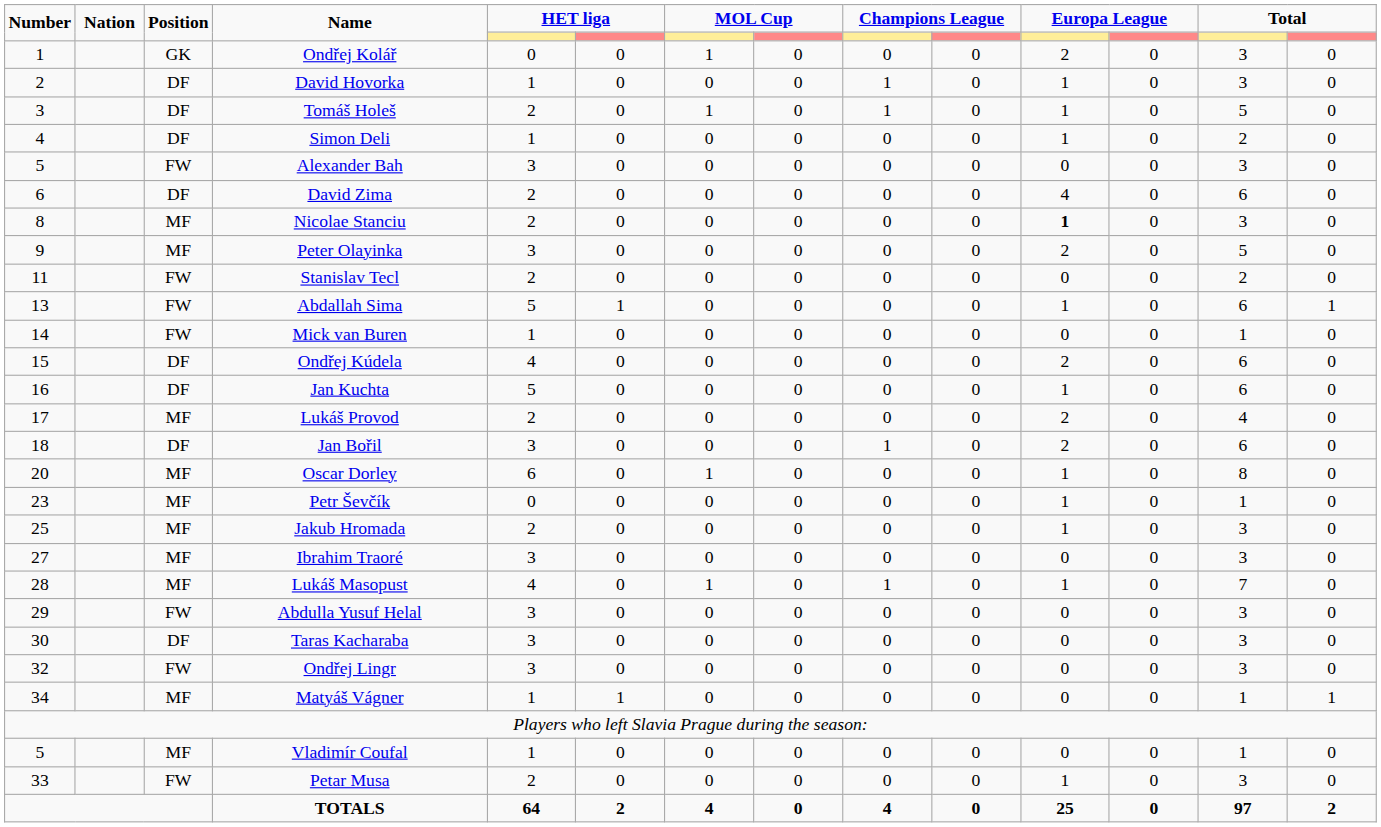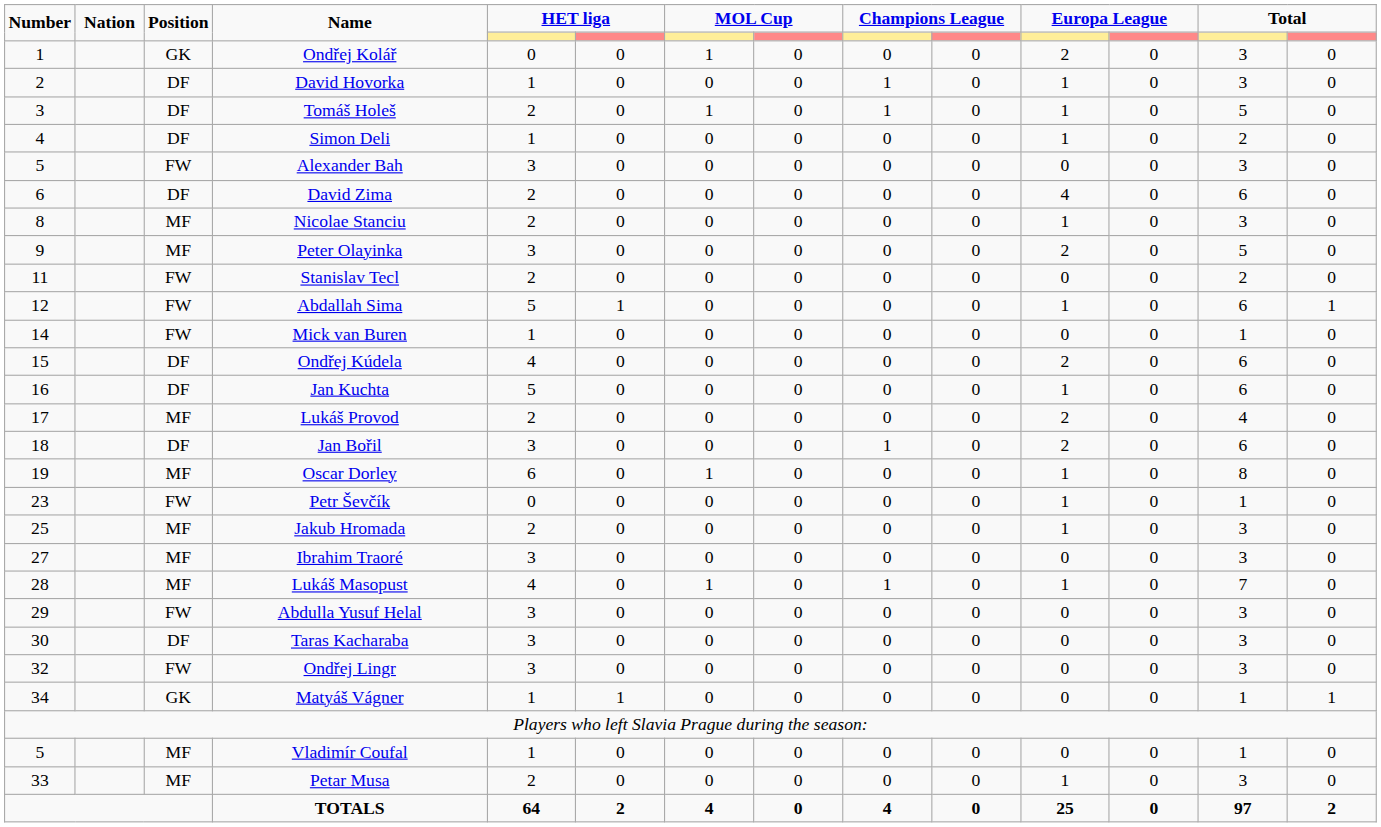 <table class="wikitable" style="text-align:center;">
 <tr>
 <td rowspan="2"  style="width:5%; text-align:center;"><strong>Number</strong></td>
 <td rowspan="2"  style="width:5%; text-align:center;"><strong>Nation</strong></td>
 <td rowspan="2"  style="width:5%; text-align:center;"><strong>Position</strong></td>
 <td rowspan="2"  style="width:20%; text-align:center;"><strong>Name</strong></td>
 <td colspan="2" style="text-align:center;"><strong><a href='#'>HET liga</a></strong></td>
 <td colspan="2" style="text-align:center;"><strong><a href='#'>MOL Cup</a></strong></td>
 <td colspan="2" style="text-align:center;"><strong><a href='#'>Champions League</a></strong></td>
 <td colspan="2" style="text-align:center;"><strong><a href='#'>Europa League</a></strong></td>
 <td colspan="2" style="text-align:center;"><strong>Total</strong></td>
 </tr>
 <tr>
 <th style="width:60px; background:#fe9;"></th>
 <th style="width:60px; background:#ff8888;"></th>
 <th style="width:60px; background:#fe9;"></th>
 <th style="width:60px; background:#ff8888;"></th>
 <th style="width:60px; background:#fe9;"></th>
 <th style="width:60px; background:#ff8888;"></th>
 <th style="width:60px; background:#fe9;"></th>
 <th style="width:60px; background:#ff8888;"></th>
 <th style="width:60px; background:#fe9;"></th>
 <th style="width:60px; background:#ff8888;"></th>
 </tr>
 <tr>
 <td>1</td>
 <td></td>
 <td>GK</td>
 <td><a href='#'>Ondřej Kolář</a></td>
 <td>0</td>
 <td>0</td>
 <td>1</td>
 <td>0</td>
 <td>0</td>
 <td>0</td>
 <td>2</td>
 <td>0</td>
 <td>3</td>
 <td>0</td>
 </tr>
 <tr>
 <td>2</td>
 <td></td>
 <td>DF</td>
 <td><a href='#'>David Hovorka</a></td>
 <td>1</td>
 <td>0</td>
 <td>0</td>
 <td>0</td>
 <td>1</td>
 <td>0</td>
 <td>1</td>
 <td>0</td>
 <td>3</td>
 <td>0</td>
 </tr>
 <tr>
 <td>3</td>
 <td></td>
 <td>DF</td>
 <td><a href='#'>Tomáš Holeš</a></td>
 <td>2</td>
 <td>0</td>
 <td>1</td>
 <td>0</td>
 <td>1</td>
 <td>0</td>
 <td>1</td>
 <td>0</td>
 <td>5</td>
 <td>0</td>
 </tr>
 <tr>
 <td>4</td>
 <td></td>
 <td>DF</td>
 <td><a href='#'>Simon Deli</a></td>
 <td>1</td>
 <td>0</td>
 <td>0</td>
 <td>0</td>
 <td>0</td>
 <td>0</td>
 <td>1</td>
 <td>0</td>
 <td>2</td>
 <td>0</td>
 </tr>
 <tr>
 <td>5</td>
 <td></td>
 <td>FW</td>
 <td><a href='#'>Alexander Bah</a></td>
 <td>3</td>
 <td>0</td>
 <td>0</td>
 <td>0</td>
 <td>0</td>
 <td>0</td>
 <td>0</td>
 <td>0</td>
 <td>3</td>
 <td>0</td>
 </tr>
 <tr>
 <td>6</td>
 <td></td>
 <td>DF</td>
 <td><a href='#'>David Zima</a></td>
 <td>2</td>
 <td>0</td>
 <td>0</td>
 <td>0</td>
 <td>0</td>
 <td>0</td>
 <td>4</td>
 <td>0</td>
 <td>6</td>
 <td>0</td>
 </tr>
 <tr>
 <td>8</td>
 <td></td>
 <td>MF</td>
 <td><a href='#'>Nicolae Stanciu</a></td>
 <td>2</td>
 <td>0</td>
 <td>0</td>
 <td>0</td>
 <td>0</td>
 <td>0</td>
-<td><strong>1</strong></td>
+<td>1</td>
 <td>0</td>
 <td>3</td>
 <td>0</td>
 </tr>
 <tr>
 <td>9</td>
 <td></td>
 <td>MF</td>
 <td><a href='#'>Peter Olayinka</a></td>
 <td>3</td>
 <td>0</td>
 <td>0</td>
 <td>0</td>
 <td>0</td>
 <td>0</td>
 <td>2</td>
 <td>0</td>
 <td>5</td>
 <td>0</td>
 </tr>
 <tr>
 <td>11</td>
 <td></td>
 <td>FW</td>
 <td><a href='#'>Stanislav Tecl</a></td>
 <td>2</td>
 <td>0</td>
 <td>0</td>
 <td>0</td>
 <td>0</td>
 <td>0</td>
 <td>0</td>
 <td>0</td>
 <td>2</td>
 <td>0</td>
 </tr>
 <tr>
-<td>13</td>
+<td>12</td>
 <td></td>
 <td>FW</td>
 <td><a href='#'>Abdallah Sima</a></td>
 <td>5</td>
 <td>1</td>
 <td>0</td>
 <td>0</td>
 <td>0</td>
 <td>0</td>
 <td>1</td>
 <td>0</td>
 <td>6</td>
 <td>1</td>
 </tr>
 <tr>
 <td>14</td>
 <td></td>
 <td>FW</td>
 <td><a href='#'>Mick van Buren</a></td>
 <td>1</td>
 <td>0</td>
 <td>0</td>
 <td>0</td>
 <td>0</td>
 <td>0</td>
 <td>0</td>
 <td>0</td>
 <td>1</td>
 <td>0</td>
 </tr>
 <tr>
 <td>15</td>
 <td></td>
 <td>DF</td>
 <td><a href='#'>Ondřej Kúdela</a></td>
 <td>4</td>
 <td>0</td>
 <td>0</td>
 <td>0</td>
 <td>0</td>
 <td>0</td>
 <td>2</td>
 <td>0</td>
 <td>6</td>
 <td>0</td>
 </tr>
 <tr>
 <td>16</td>
 <td></td>
 <td>DF</td>
 <td><a href='#'>Jan Kuchta</a></td>
 <td>5</td>
 <td>0</td>
 <td>0</td>
 <td>0</td>
 <td>0</td>
 <td>0</td>
 <td>1</td>
 <td>0</td>
 <td>6</td>
 <td>0</td>
 </tr>
 <tr>
 <td>17</td>
 <td></td>
 <td>MF</td>
 <td><a href='#'>Lukáš Provod</a></td>
 <td>2</td>
 <td>0</td>
 <td>0</td>
 <td>0</td>
 <td>0</td>
 <td>0</td>
 <td>2</td>
 <td>0</td>
 <td>4</td>
 <td>0</td>
 </tr>
 <tr>
 <td>18</td>
 <td></td>
 <td>DF</td>
 <td><a href='#'>Jan Bořil</a></td>
 <td>3</td>
 <td>0</td>
 <td>0</td>
 <td>0</td>
 <td>1</td>
 <td>0</td>
 <td>2</td>
 <td>0</td>
 <td>6</td>
 <td>0</td>
 </tr>
 <tr>
-<td>20</td>
+<td>19</td>
 <td></td>
 <td>MF</td>
 <td><a href='#'>Oscar Dorley</a></td>
 <td>6</td>
 <td>0</td>
 <td>1</td>
 <td>0</td>
 <td>0</td>
 <td>0</td>
 <td>1</td>
 <td>0</td>
 <td>8</td>
 <td>0</td>
 </tr>
 <tr>
 <td>23</td>
 <td></td>
-<td>MF</td>
+<td>FW</td>
 <td><a href='#'>Petr Ševčík</a></td>
 <td>0</td>
 <td>0</td>
 <td>0</td>
 <td>0</td>
 <td>0</td>
 <td>0</td>
 <td>1</td>
 <td>0</td>
 <td>1</td>
 <td>0</td>
 </tr>
 <tr>
 <td>25</td>
 <td></td>
 <td>MF</td>
 <td><a href='#'>Jakub Hromada</a></td>
 <td>2</td>
 <td>0</td>
 <td>0</td>
 <td>0</td>
 <td>0</td>
 <td>0</td>
 <td>1</td>
 <td>0</td>
 <td>3</td>
 <td>0</td>
 </tr>
 <tr>
 <td>27</td>
 <td></td>
 <td>MF</td>
 <td><a href='#'>Ibrahim Traoré</a></td>
 <td>3</td>
 <td>0</td>
 <td>0</td>
 <td>0</td>
 <td>0</td>
 <td>0</td>
 <td>0</td>
 <td>0</td>
 <td>3</td>
 <td>0</td>
 </tr>
 <tr>
 <td>28</td>
 <td></td>
 <td>MF</td>
 <td><a href='#'>Lukáš Masopust</a></td>
 <td>4</td>
 <td>0</td>
 <td>1</td>
 <td>0</td>
 <td>1</td>
 <td>0</td>
 <td>1</td>
 <td>0</td>
 <td>7</td>
 <td>0</td>
 </tr>
 <tr>
 <td>29</td>
 <td></td>
 <td>FW</td>
 <td><a href='#'>Abdulla Yusuf Helal</a></td>
 <td>3</td>
 <td>0</td>
 <td>0</td>
 <td>0</td>
 <td>0</td>
 <td>0</td>
 <td>0</td>
 <td>0</td>
 <td>3</td>
 <td>0</td>
 </tr>
 <tr>
 <td>30</td>
 <td></td>
 <td>DF</td>
 <td><a href='#'>Taras Kacharaba</a></td>
 <td>3</td>
 <td>0</td>
 <td>0</td>
 <td>0</td>
 <td>0</td>
 <td>0</td>
 <td>0</td>
 <td>0</td>
 <td>3</td>
 <td>0</td>
 </tr>
 <tr>
 <td>32</td>
 <td></td>
 <td>FW</td>
 <td><a href='#'>Ondřej Lingr</a></td>
 <td>3</td>
 <td>0</td>
 <td>0</td>
 <td>0</td>
 <td>0</td>
 <td>0</td>
 <td>0</td>
 <td>0</td>
 <td>3</td>
 <td>0</td>
 </tr>
 <tr>
 <td>34</td>
 <td></td>
-<td>MF</td>
+<td>GK</td>
 <td><a href='#'>Matyáš Vágner</a></td>
 <td>1</td>
 <td>1</td>
 <td>0</td>
 <td>0</td>
 <td>0</td>
 <td>0</td>
 <td>0</td>
 <td>0</td>
 <td>1</td>
 <td>1</td>
 </tr>
 <tr>
 <td colspan="14"><em>Players who left Slavia Prague during the season:</em></td>
 </tr>
 <tr>
 <td>5</td>
 <td></td>
 <td>MF</td>
 <td><a href='#'>Vladimír Coufal</a></td>
 <td>1</td>
 <td>0</td>
 <td>0</td>
 <td>0</td>
 <td>0</td>
 <td>0</td>
 <td>0</td>
 <td>0</td>
 <td>1</td>
 <td>0</td>
 </tr>
 <tr>
 <td>33</td>
 <td></td>
-<td>FW</td>
+<td>MF</td>
 <td><a href='#'>Petar Musa</a></td>
 <td>2</td>
 <td>0</td>
 <td>0</td>
 <td>0</td>
 <td>0</td>
 <td>0</td>
 <td>1</td>
 <td>0</td>
 <td>3</td>
 <td>0</td>
 </tr>
 <tr>
 <td colspan="3"></td>
 <td><strong>TOTALS</strong></td>
 <td><strong>64</strong></td>
 <td><strong>2</strong></td>
 <td><strong>4</strong></td>
 <td><strong>0</strong></td>
 <td><strong>4</strong></td>
 <td><strong>0</strong></td>
 <td><strong>25</strong></td>
 <td><strong>0</strong></td>
 <td><strong>97</strong></td>
 <td><strong>2</strong></td>
 </tr>
 </table>
